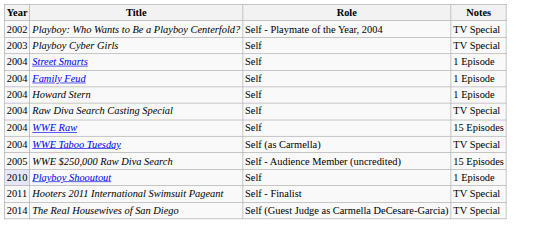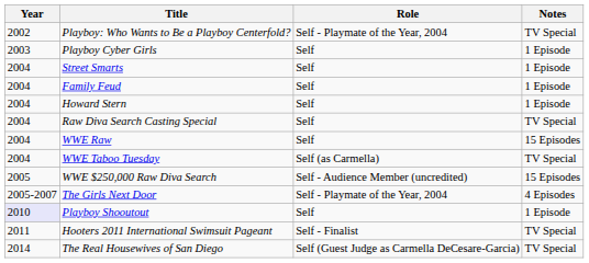 <table class="wikitable sortable">
 <tr>
 <th>Year</th>
 <th>Title</th>
 <th>Role</th>
 <th class="unsortable">Notes</th>
 </tr>
 <tr>
 <td>2002</td>
 <td><em>Playboy: Who Wants to Be a Playboy Centerfold?</em></td>
 <td>Self - Playmate of the Year, 2004</td>
 <td>TV Special</td>
 </tr>
 <tr>
 <td>2003</td>
 <td><em>Playboy Cyber Girls</em></td>
 <td>Self</td>
-<td>TV Special</td>
+<td>1 Episode</td>
 </tr>
 <tr>
 <td>2004</td>
 <td><em><a href='#'>Street Smarts</a></em></td>
 <td>Self</td>
 <td>1 Episode</td>
 </tr>
 <tr>
 <td>2004</td>
 <td><em><a href='#'>Family Feud</a></em></td>
 <td>Self</td>
 <td>1 Episode</td>
 </tr>
 <tr>
 <td>2004</td>
 <td><em>Howard Stern</em></td>
 <td>Self</td>
 <td>1 Episode</td>
 </tr>
 <tr>
 <td>2004</td>
 <td><em>Raw Diva Search Casting Special</em></td>
 <td>Self</td>
 <td>TV Special</td>
 </tr>
 <tr>
 <td>2004</td>
 <td><em><a href='#'>WWE Raw</a></em></td>
 <td>Self</td>
 <td>15 Episodes</td>
 </tr>
 <tr>
 <td>2004</td>
 <td><em><a href='#'>WWE Taboo Tuesday</a></em></td>
 <td>Self (as Carmella)</td>
 <td>TV Special</td>
 </tr>
 <tr>
 <td>2005</td>
 <td><em>WWE $250,000 Raw Diva Search</em></td>
 <td>Self - Audience Member (uncredited)</td>
 <td>15 Episodes</td>
 </tr>
 <tr>
+<td>2005-2007</td>
+<td><em><a href='#'>The Girls Next Door</a></em></td>
+<td>Self - Playmate of the Year, 2004</td>
+<td>4 Episodes</td>
+</tr>
+<tr>
 <td style="background: lavender;">2010</td>
 <td><a href='#'><em>Playboy Shooutout</em></a></td>
 <td>Self</td>
 <td>1 Episode</td>
 </tr>
 <tr>
 <td>2011</td>
 <td><em>Hooters 2011 International Swimsuit Pageant</em></td>
 <td>Self - Finalist</td>
 <td>TV Special</td>
 </tr>
 <tr>
 <td>2014</td>
 <td><em>The Real Housewives of San Diego</em></td>
 <td>Self (Guest Judge as Carmella DeCesare-Garcia)</td>
 <td>TV Special</td>
 </tr>
 </table>
